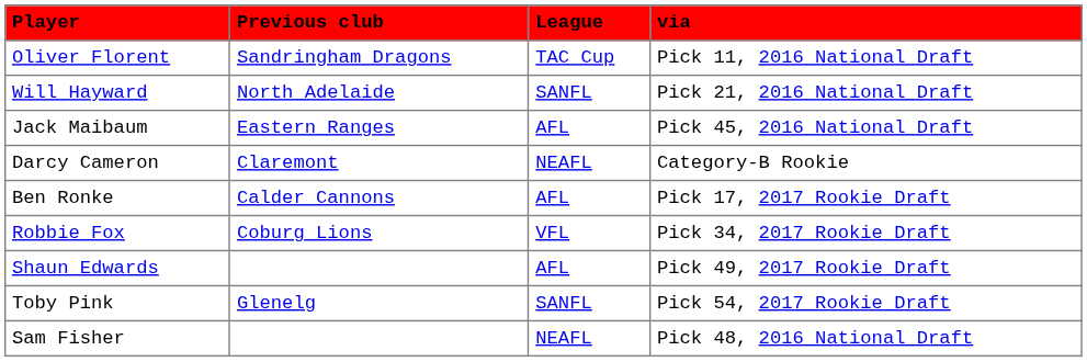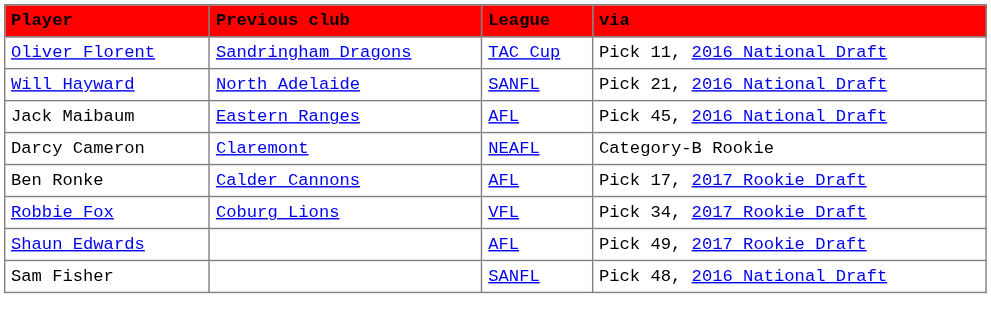 <table border="1" cellpadding="4" cellspacing="0"  style="text-align:left; font-size:95%; border-collapse:collapse; width:80%;">
 <tr style="background:#FF0000;">
 <th><span>Player</span></th>
 <th><span>Previous club</span></th>
 <th><span>League</span></th>
 <th><span>via</span></th>
 </tr>
 <tr>
 <td> <a href='#'>Oliver Florent</a></td>
 <td><a href='#'>Sandringham Dragons</a></td>
 <td><a href='#'>TAC Cup</a></td>
 <td>Pick 11, <a href='#'>2016 National Draft</a></td>
 </tr>
 <tr>
 <td> <a href='#'>Will Hayward</a></td>
 <td><a href='#'>North Adelaide</a></td>
 <td><a href='#'>SANFL</a></td>
 <td>Pick 21, <a href='#'>2016 National Draft</a></td>
 </tr>
 <tr>
 <td> Jack Maibaum</td>
 <td><a href='#'>Eastern Ranges</a></td>
 <td><a href='#'>AFL</a></td>
 <td>Pick 45, <a href='#'>2016 National Draft</a></td>
 </tr>
 <tr>
 <td> Darcy Cameron</td>
 <td><a href='#'>Claremont</a></td>
 <td><a href='#'>NEAFL</a></td>
 <td>Category-B Rookie</td>
 </tr>
 <tr>
 <td> Ben Ronke</td>
 <td><a href='#'>Calder Cannons</a></td>
 <td><a href='#'>AFL</a></td>
 <td>Pick 17, <a href='#'>2017 Rookie Draft</a></td>
 </tr>
 <tr>
 <td> <a href='#'>Robbie Fox</a></td>
 <td><a href='#'>Coburg Lions</a></td>
 <td><a href='#'>VFL</a></td>
 <td>Pick 34, <a href='#'>2017 Rookie Draft</a></td>
 </tr>
 <tr>
 <td> <a href='#'>Shaun Edwards</a></td>
 <td></td>
 <td><a href='#'>AFL</a></td>
 <td>Pick 49, <a href='#'>2017 Rookie Draft</a></td>
 </tr>
 <tr>
-<td> Toby Pink</td>
-<td><a href='#'>Glenelg</a></td>
-<td><a href='#'>SANFL</a></td>
-<td>Pick 54, <a href='#'>2017 Rookie Draft</a></td>
-</tr>
-<tr>
 <td> Sam Fisher</td>
 <td></td>
-<td><a href='#'>NEAFL</a></td>
+<td><a href='#'>SANFL</a></td>
 <td>Pick 48, <a href='#'>2016 National Draft</a></td>
 </tr>
 </table>
